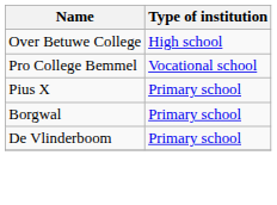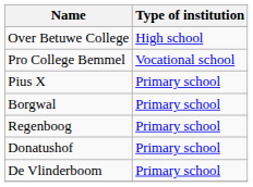 <table class="wikitable">
 <tr>
 <th>Name</th>
 <th>Type of institution</th>
 </tr>
 <tr>
 <td>Over Betuwe College</td>
 <td><a href='#'>High school</a></td>
 </tr>
 <tr>
 <td>Pro College Bemmel</td>
 <td><a href='#'>Vocational school</a></td>
 </tr>
 <tr>
 <td>Pius X</td>
 <td><a href='#'>Primary school</a></td>
 </tr>
 <tr>
 <td>Borgwal</td>
 <td><a href='#'>Primary school</a></td>
 </tr>
 <tr>
+<td>Regenboog</td>
+<td><a href='#'>Primary school</a></td>
+</tr>
+<tr>
+<td>Donatushof</td>
+<td><a href='#'>Primary school</a></td>
+</tr>
+<tr>
 <td>De Vlinderboom</td>
 <td><a href='#'>Primary school</a></td>
 </tr>
 <tr>
 </tr>
 </table>
